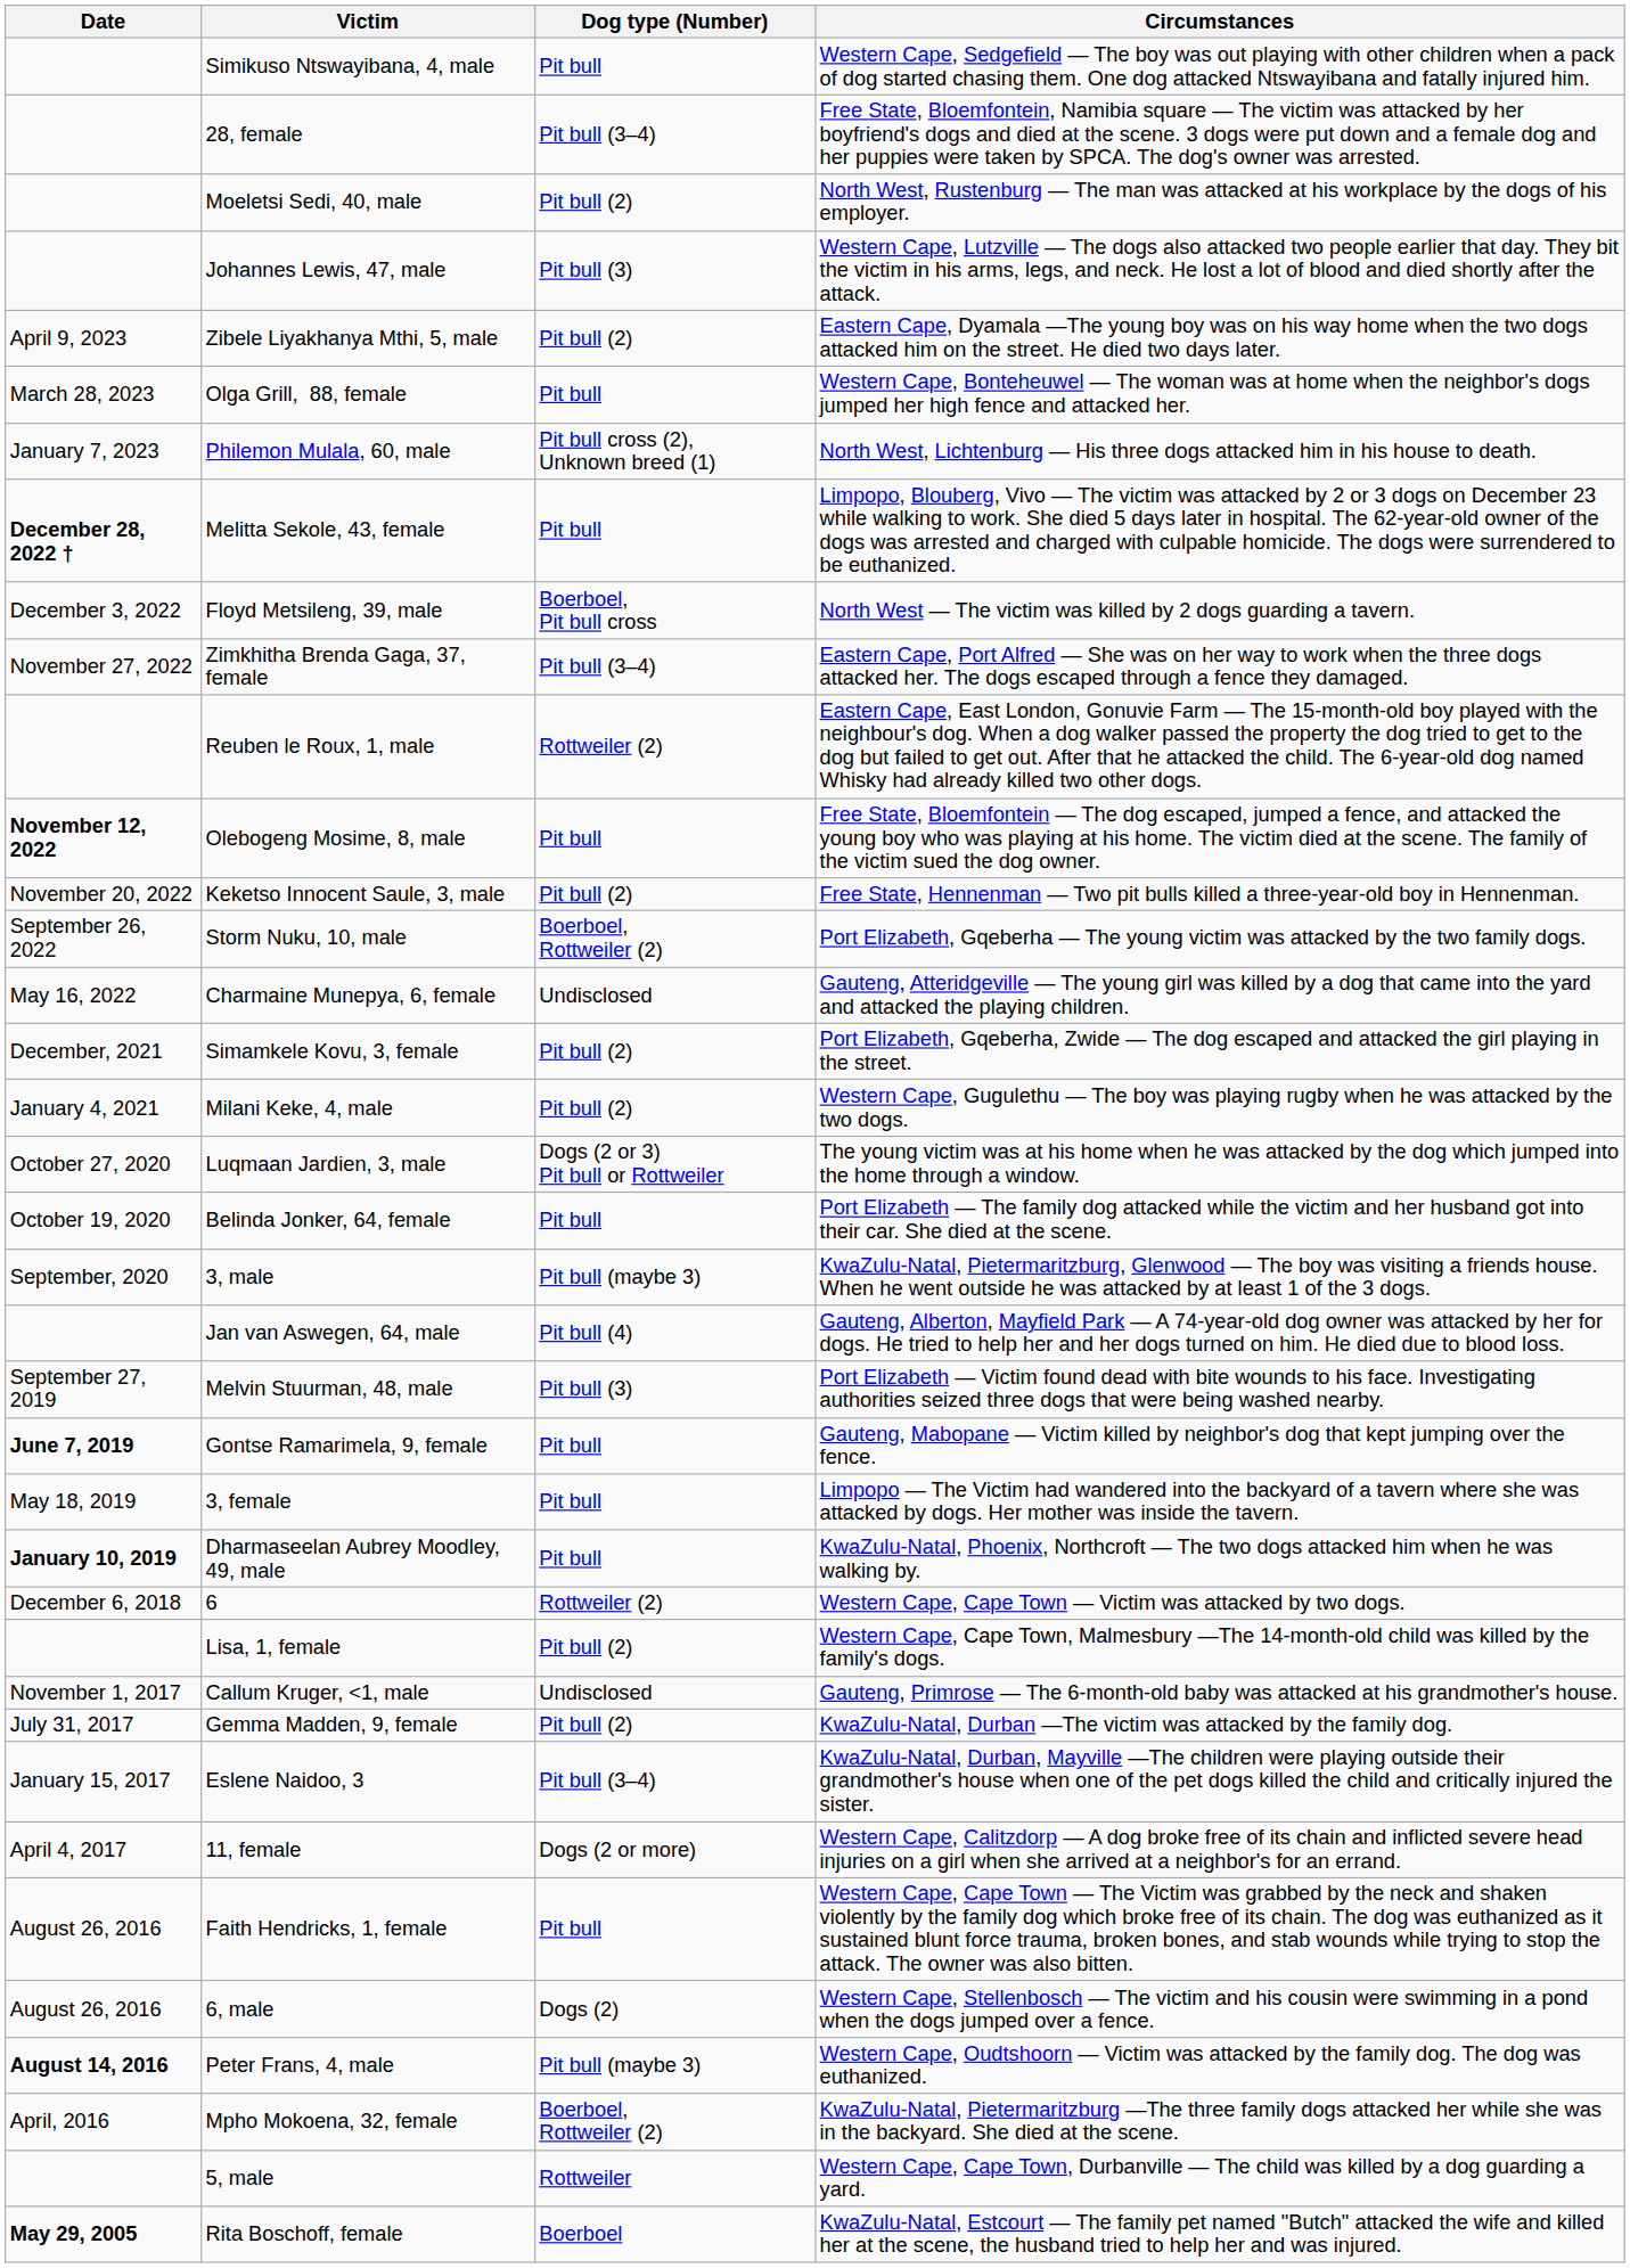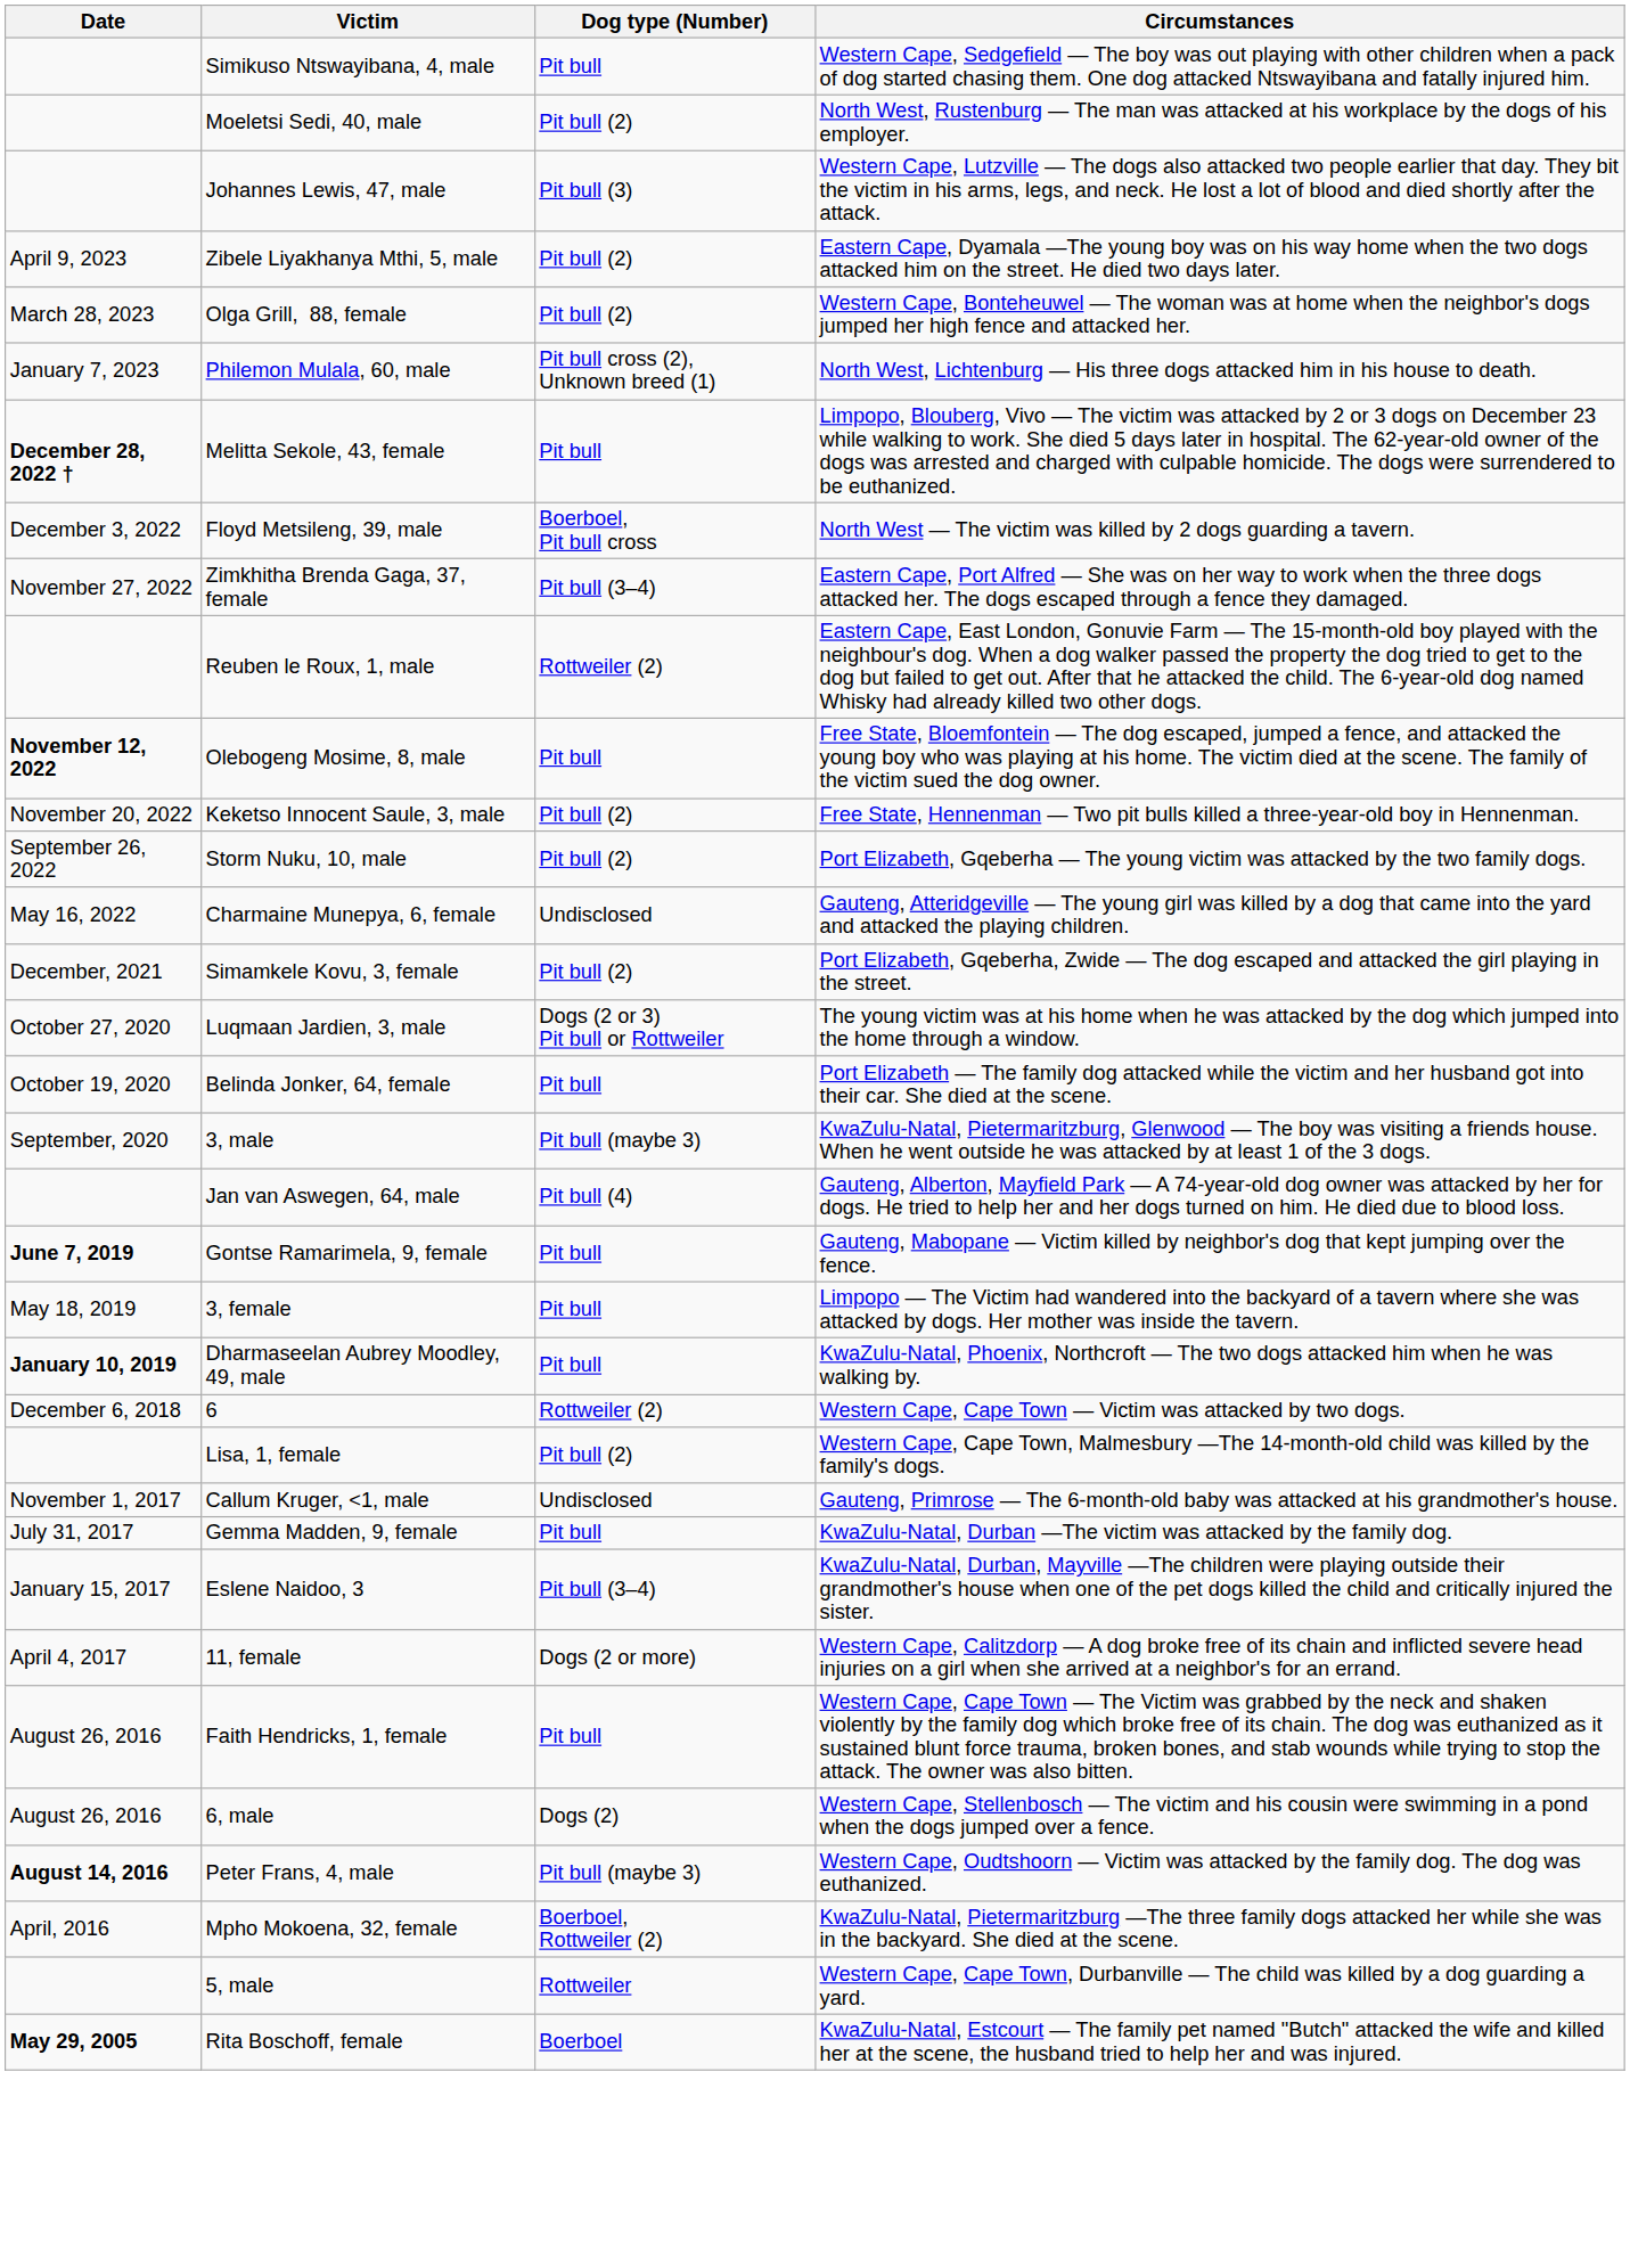 <table class="wikitable sortable">
 <tr>
 <th width="85">Date</th>
 <th style="width:150px;">Victim</th>
 <th style="width:125px;">Dog type (Number)</th>
 <th width="50%">Circumstances</th>
 </tr>
 <tr>
 <td></td>
 <td>Simikuso Ntswayibana, 4, male</td>
 <td><a href='#'>Pit bull</a></td>
 <td><a href='#'>Western Cape</a>, <a href='#'>Sedgefield</a> — The boy was out playing with other children when a pack of dog started chasing them. One dog attacked Ntswayibana and fatally injured him.</td>
-</tr>
-<tr>
-<td></td>
-<td>28, female</td>
-<td><a href='#'>Pit bull</a> (3–4)</td>
-<td><a href='#'>Free State</a>, <a href='#'>Bloemfontein</a>, Namibia square — The victim was attacked by her boyfriend's dogs and died at the scene. 3 dogs were put down and a female dog and her puppies were taken by SPCA. The dog's owner was arrested.</td>
 </tr>
 <tr>
 <td></td>
 <td>Moeletsi Sedi, 40, male</td>
 <td><a href='#'>Pit bull</a> (2)</td>
 <td><a href='#'>North West</a>, <a href='#'>Rustenburg</a> — The man was attacked at his workplace by the dogs of his employer.</td>
 </tr>
 <tr>
 <td></td>
 <td>Johannes Lewis, 47, male</td>
 <td><a href='#'>Pit bull</a> (3)</td>
 <td><a href='#'>Western Cape</a>, <a href='#'>Lutzville</a> — The dogs also attacked two people earlier that day. They bit the victim in his arms, legs, and neck. He lost a lot of blood and died shortly after the attack.</td>
 </tr>
 <tr>
 <td>April 9, 2023</td>
 <td>Zibele Liyakhanya Mthi, 5, male</td>
 <td><a href='#'>Pit bull</a> (2)</td>
 <td><a href='#'>Eastern Cape</a>, Dyamala —The young boy was on his way home when the two dogs attacked him on the street. He died two days later.</td>
 </tr>
 <tr>
 <td>March 28, 2023</td>
 <td>Olga Grill,  88, female</td>
-<td><a href='#'>Pit bull</a></td>
+<td><a href='#'>Pit bull</a> (2)</td>
 <td><a href='#'>Western Cape</a>, <a href='#'>Bonteheuwel</a> — The woman was at home when the neighbor's dogs jumped her high fence and attacked her.</td>
 </tr>
 <tr>
 <td>January 7, 2023</td>
 <td><a href='#'>Philemon Mulala</a>, 60, male</td>
 <td><a href='#'>Pit bull</a> cross (2),<br>Unknown breed (1)</td>
 <td><a href='#'>North West</a>, <a href='#'>Lichtenburg</a> — His three dogs attacked him in his house to death.</td>
 </tr>
 <tr>
 <td><strong><br>December 28, 2022 †</strong></td>
 <td>Melitta Sekole, 43, female</td>
 <td><a href='#'>Pit bull</a></td>
 <td><a href='#'>Limpopo</a>, <a href='#'>Blouberg</a>, Vivo  — The victim was attacked by 2 or 3 dogs on December 23 while walking to work. She died 5 days later in hospital. The 62-year-old owner of the dogs was arrested and charged with culpable homicide. The dogs were surrendered to be euthanized.</td>
 </tr>
 <tr>
 <td>December 3, 2022</td>
 <td>Floyd Metsileng, 39, male</td>
 <td><a href='#'>Boerboel</a>,<br><a href='#'>Pit bull</a> cross</td>
 <td><a href='#'>North West</a> — The victim was killed by 2 dogs guarding a tavern.</td>
 </tr>
 <tr>
 <td>November 27, 2022</td>
 <td>Zimkhitha Brenda Gaga, 37, female</td>
 <td><a href='#'>Pit bull</a> (3–4)</td>
 <td><a href='#'>Eastern Cape</a>, <a href='#'>Port Alfred</a> — She was on her way to work when the three dogs attacked her. The dogs escaped through a fence they damaged.</td>
 </tr>
 <tr>
 <td></td>
 <td>Reuben le Roux, 1, male</td>
 <td><a href='#'>Rottweiler</a> (2)</td>
 <td><a href='#'>Eastern Cape</a>, East London, Gonuvie Farm — The 15-month-old boy played with the neighbour's dog. When a dog walker passed the property the dog tried to get to the dog but failed to get out. After that he attacked the child. The 6-year-old dog named Whisky had already killed two other dogs.</td>
 </tr>
 <tr>
 <td><strong>November 12, 2022</strong></td>
 <td>Olebogeng Mosime, 8, male</td>
 <td><a href='#'>Pit bull</a></td>
 <td><a href='#'>Free State</a>, <a href='#'>Bloemfontein</a> — The dog escaped, jumped a fence, and attacked the young boy who was playing at his home. The victim died at the scene. The family of the victim sued the dog owner.</td>
 </tr>
 <tr>
 <td>November 20, 2022</td>
 <td>Keketso Innocent Saule, 3, male</td>
 <td><a href='#'>Pit bull</a> (2)</td>
 <td><a href='#'>Free State</a>, <a href='#'>Hennenman</a> — Two pit bulls killed a three-year-old boy in Hennenman.</td>
 </tr>
 <tr>
 <td>September 26, 2022</td>
 <td>Storm Nuku, 10, male</td>
-<td><a href='#'>Boerboel</a>,<br><a href='#'>Rottweiler</a> (2)</td>
+<td><a href='#'>Pit bull</a> (2)</td>
 <td><a href='#'>Port Elizabeth</a>, Gqeberha — The young victim was attacked by the two family dogs.</td>
 </tr>
 <tr>
 <td>May 16, 2022</td>
 <td>Charmaine Munepya, 6, female</td>
 <td>Undisclosed</td>
 <td><a href='#'>Gauteng</a>, <a href='#'>Atteridgeville</a> — The young girl was killed by a dog that came into the yard and attacked the playing children.</td>
 </tr>
 <tr>
 <td>December, 2021</td>
 <td>Simamkele Kovu, 3, female</td>
 <td><a href='#'>Pit bull</a> (2)</td>
 <td><a href='#'>Port Elizabeth</a>, Gqeberha, Zwide — The dog escaped and attacked the girl playing in the street.</td>
-</tr>
-<tr>
-<td>January 4, 2021</td>
-<td>Milani Keke, 4, male</td>
-<td><a href='#'>Pit bull</a> (2)</td>
-<td><a href='#'>Western Cape</a>, Gugulethu — The boy was playing rugby when he was attacked by the two dogs.</td>
 </tr>
 <tr>
 <td>October 27, 2020</td>
 <td>Luqmaan Jardien, 3, male</td>
 <td>Dogs (2 or 3)<br><a href='#'>Pit bull</a> or <a href='#'>Rottweiler</a></td>
 <td>The young victim was at his home when he was attacked by the dog which jumped into the home through a window.</td>
 </tr>
 <tr>
 <td>October 19, 2020</td>
 <td>Belinda Jonker, 64, female</td>
 <td><a href='#'>Pit bull</a></td>
 <td><a href='#'>Port Elizabeth</a> — The family dog attacked while the victim and her husband got into their car. She died at the scene.</td>
 </tr>
 <tr>
 <td>September, 2020</td>
 <td>3, male</td>
 <td><a href='#'>Pit bull</a> (maybe 3)</td>
 <td><a href='#'>KwaZulu-Natal</a>, <a href='#'>Pietermaritzburg</a>, <a href='#'>Glenwood</a> — The boy was visiting a friends house. When he went outside he was attacked by at least 1 of the 3 dogs.</td>
 </tr>
 <tr>
 <td></td>
 <td>Jan van Aswegen, 64, male</td>
 <td><a href='#'>Pit bull</a> (4)</td>
 <td><a href='#'>Gauteng</a>, <a href='#'>Alberton</a>, <a href='#'>Mayfield Park</a> — A 74-year-old dog owner was attacked by her for dogs. He tried to help her and her dogs turned on him. He died due to blood loss.</td>
-</tr>
-<tr>
-<td>September 27, 2019</td>
-<td>Melvin Stuurman, 48, male</td>
-<td><a href='#'>Pit bull</a> (3)</td>
-<td><a href='#'>Port Elizabeth</a> — Victim found dead with bite wounds to his face. Investigating authorities seized three dogs that were being washed nearby.</td>
 </tr>
 <tr>
 <td><strong>June 7, 2019</strong></td>
 <td>Gontse Ramarimela, 9, female</td>
 <td><a href='#'>Pit bull</a></td>
 <td><a href='#'>Gauteng</a>, <a href='#'>Mabopane</a> — Victim killed by neighbor's dog that kept jumping over the fence.</td>
 </tr>
 <tr>
 <td>May 18, 2019</td>
 <td>3, female</td>
 <td><a href='#'>Pit bull</a></td>
 <td><a href='#'>Limpopo</a> — The Victim had wandered into the backyard of a tavern where she was attacked by dogs. Her mother was inside the tavern.</td>
 </tr>
 <tr>
 <td><strong>January 10, 2019</strong></td>
 <td>Dharmaseelan Aubrey Moodley, 49, male</td>
 <td><a href='#'>Pit bull</a></td>
 <td><a href='#'>KwaZulu-Natal</a>, <a href='#'>Phoenix</a>, Northcroft — The two dogs attacked him when he was walking by.</td>
 </tr>
 <tr>
 <td>December 6, 2018</td>
 <td>6</td>
 <td><a href='#'>Rottweiler</a> (2)</td>
 <td><a href='#'>Western Cape</a>, <a href='#'>Cape Town</a> — Victim was attacked by two dogs.</td>
 </tr>
 <tr>
 <td></td>
 <td>Lisa, 1, female</td>
 <td><a href='#'>Pit bull</a> (2)</td>
 <td><a href='#'>Western Cape</a>, Cape Town, Malmesbury —The 14-month-old child was killed by the family's dogs.</td>
 </tr>
 <tr>
 <td>November 1, 2017</td>
 <td>Callum Kruger, <1, male</td>
 <td>Undisclosed</td>
 <td><a href='#'>Gauteng</a>, <a href='#'>Primrose</a> — The 6-month-old baby was attacked at his grandmother's house.</td>
 </tr>
 <tr>
 <td>July 31, 2017</td>
 <td>Gemma Madden, 9, female</td>
-<td><a href='#'>Pit bull</a> (2)</td>
+<td><a href='#'>Pit bull</a></td>
 <td><a href='#'>KwaZulu-Natal</a>, <a href='#'>Durban</a> —The victim was attacked by the family dog.</td>
 </tr>
 <tr>
 <td>January 15, 2017</td>
 <td>Eslene Naidoo, 3</td>
 <td><a href='#'>Pit bull</a> (3–4)</td>
 <td><a href='#'>KwaZulu-Natal</a>, <a href='#'>Durban</a>, <a href='#'>Mayville</a> —The children were playing outside their grandmother's house when one of the pet dogs killed the child and critically injured the sister.</td>
 </tr>
 <tr>
 <td>April 4, 2017</td>
 <td>11, female</td>
 <td>Dogs (2 or more)</td>
 <td><a href='#'>Western Cape</a>, <a href='#'>Calitzdorp</a> — A dog broke free of its chain and inflicted severe head injuries on a girl when she arrived at a neighbor's for an errand.</td>
 </tr>
 <tr>
 <td>August 26, 2016</td>
 <td>Faith Hendricks, 1, female</td>
 <td><a href='#'>Pit bull</a></td>
 <td><a href='#'>Western Cape</a>, <a href='#'>Cape Town</a> — The Victim was grabbed by the neck and shaken violently by the family dog which broke free of its chain.  The dog was euthanized as it sustained blunt force trauma, broken bones, and stab wounds while trying to stop the attack. The owner was also bitten.</td>
 </tr>
 <tr>
 <td>August 26, 2016</td>
 <td>6, male</td>
 <td>Dogs (2)</td>
 <td><a href='#'>Western Cape</a>, <a href='#'>Stellenbosch</a> — The victim and his cousin were swimming in a pond when the dogs jumped over a fence.</td>
 </tr>
 <tr>
 <td><strong>August 14, 2016</strong></td>
 <td>Peter Frans, 4, male</td>
 <td><a href='#'>Pit bull</a> (maybe 3)</td>
 <td><a href='#'>Western Cape</a>, <a href='#'>Oudtshoorn</a> — Victim was attacked by the family dog. The dog was euthanized.</td>
 </tr>
 <tr>
 <td>April, 2016</td>
 <td>Mpho Mokoena, 32, female</td>
 <td><a href='#'>Boerboel</a>,<br><a href='#'>Rottweiler</a> (2)</td>
 <td><a href='#'>KwaZulu-Natal</a>, <a href='#'>Pietermaritzburg</a> —The three family dogs attacked her while she was in the backyard. She died at the scene.</td>
 </tr>
 <tr>
 <td></td>
 <td>5, male</td>
 <td><a href='#'>Rottweiler</a></td>
 <td><a href='#'>Western Cape</a>, <a href='#'>Cape Town</a>, Durbanville — The child was killed by a dog guarding a yard.</td>
 </tr>
 <tr>
 <td><strong>May 29, 2005</strong></td>
 <td>Rita Boschoff, female</td>
 <td><a href='#'>Boerboel</a></td>
 <td><a href='#'>KwaZulu-Natal</a>, <a href='#'>Estcourt</a> — The family pet named "Butch" attacked the wife and killed her at the scene, the husband tried to help her and was injured.</td>
 </tr>
 </table>
